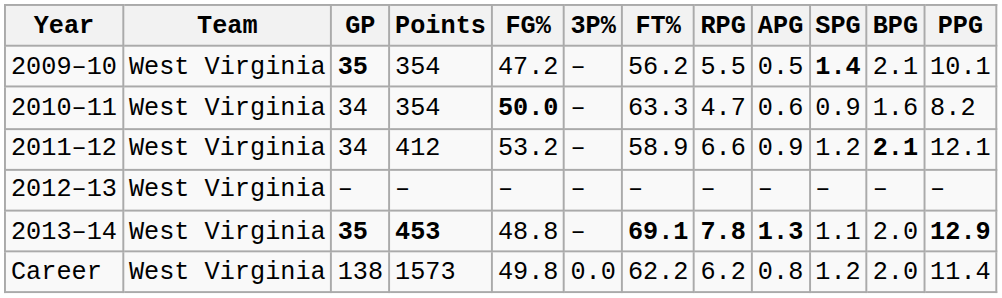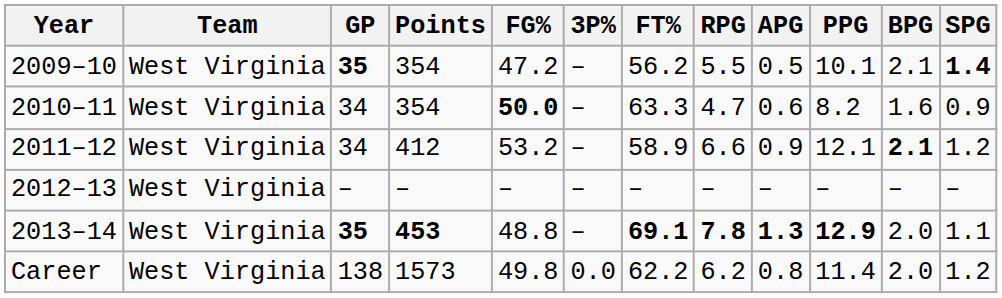 <table class="wikitable">
 <tr>
 <th>Year</th>
 <th>Team</th>
 <th>GP</th>
 <th>Points</th>
 <th>FG%</th>
 <th>3P%</th>
 <th>FT%</th>
 <th>RPG</th>
 <th>APG</th>
+<th>PPG</th>
+<th>BPG</th>
 <th>SPG</th>
-<th>BPG</th>
-<th>PPG</th>
 </tr>
 <tr>
 <td>2009–10</td>
 <td>West Virginia</td>
 <td><strong>35</strong></td>
 <td>354</td>
 <td>47.2</td>
 <td>–</td>
 <td>56.2</td>
 <td>5.5</td>
 <td>0.5</td>
+<td>10.1</td>
+<td>2.1</td>
 <td><strong>1.4</strong></td>
-<td>2.1</td>
-<td>10.1</td>
 </tr>
 <tr>
 <td>2010–11</td>
 <td>West Virginia</td>
 <td>34</td>
 <td>354</td>
 <td><strong>50.0</strong></td>
 <td>–</td>
 <td>63.3</td>
 <td>4.7</td>
 <td>0.6</td>
+<td>8.2</td>
+<td>1.6</td>
 <td>0.9</td>
-<td>1.6</td>
-<td>8.2</td>
 </tr>
 <tr>
 <td>2011–12</td>
 <td>West Virginia</td>
 <td>34</td>
 <td>412</td>
 <td>53.2</td>
 <td>–</td>
 <td>58.9</td>
 <td>6.6</td>
 <td>0.9</td>
+<td>12.1</td>
+<td><strong>2.1</strong></td>
 <td>1.2</td>
-<td><strong>2.1</strong></td>
-<td>12.1</td>
 </tr>
 <tr>
 <td>2012–13</td>
 <td>West Virginia</td>
 <td>–</td>
 <td>–</td>
 <td>–</td>
 <td>–</td>
 <td>–</td>
 <td>–</td>
 <td>–</td>
 <td>–</td>
 <td>–</td>
 <td>–</td>
 </tr>
 <tr>
 <td>2013–14</td>
 <td>West Virginia</td>
 <td><strong>35</strong></td>
 <td><strong>453</strong></td>
 <td>48.8</td>
 <td>–</td>
 <td><strong>69.1</strong></td>
 <td><strong>7.8</strong></td>
 <td><strong>1.3</strong></td>
+<td><strong>12.9</strong></td>
+<td>2.0</td>
 <td>1.1</td>
-<td>2.0</td>
-<td><strong>12.9</strong></td>
 </tr>
 <tr>
 <td>Career</td>
 <td>West Virginia</td>
 <td>138</td>
 <td>1573</td>
 <td>49.8</td>
 <td>0.0</td>
 <td>62.2</td>
 <td>6.2</td>
 <td>0.8</td>
+<td>11.4</td>
+<td>2.0</td>
 <td>1.2</td>
-<td>2.0</td>
-<td>11.4</td>
 </tr>
 </table>
